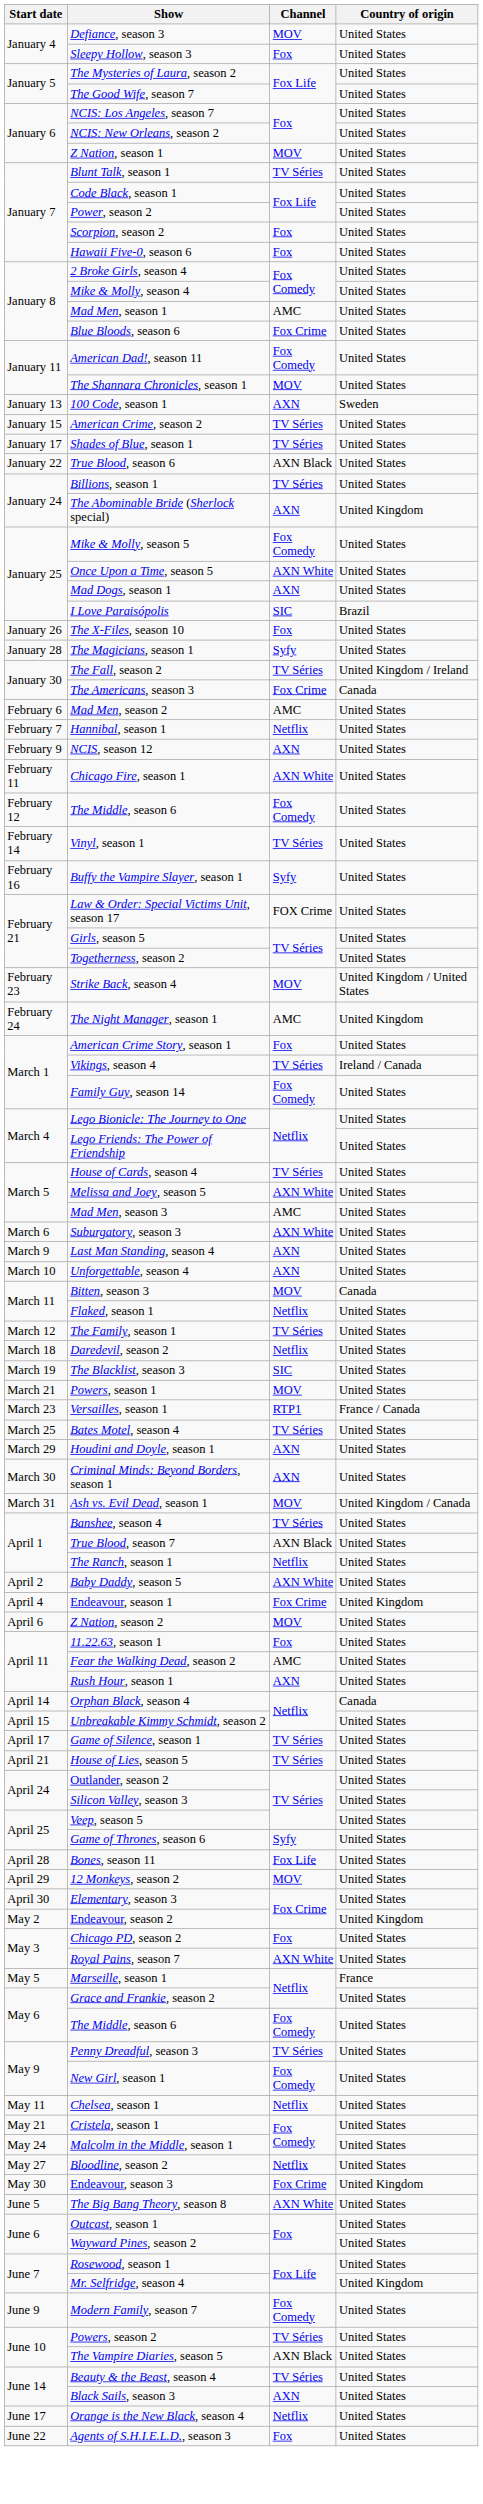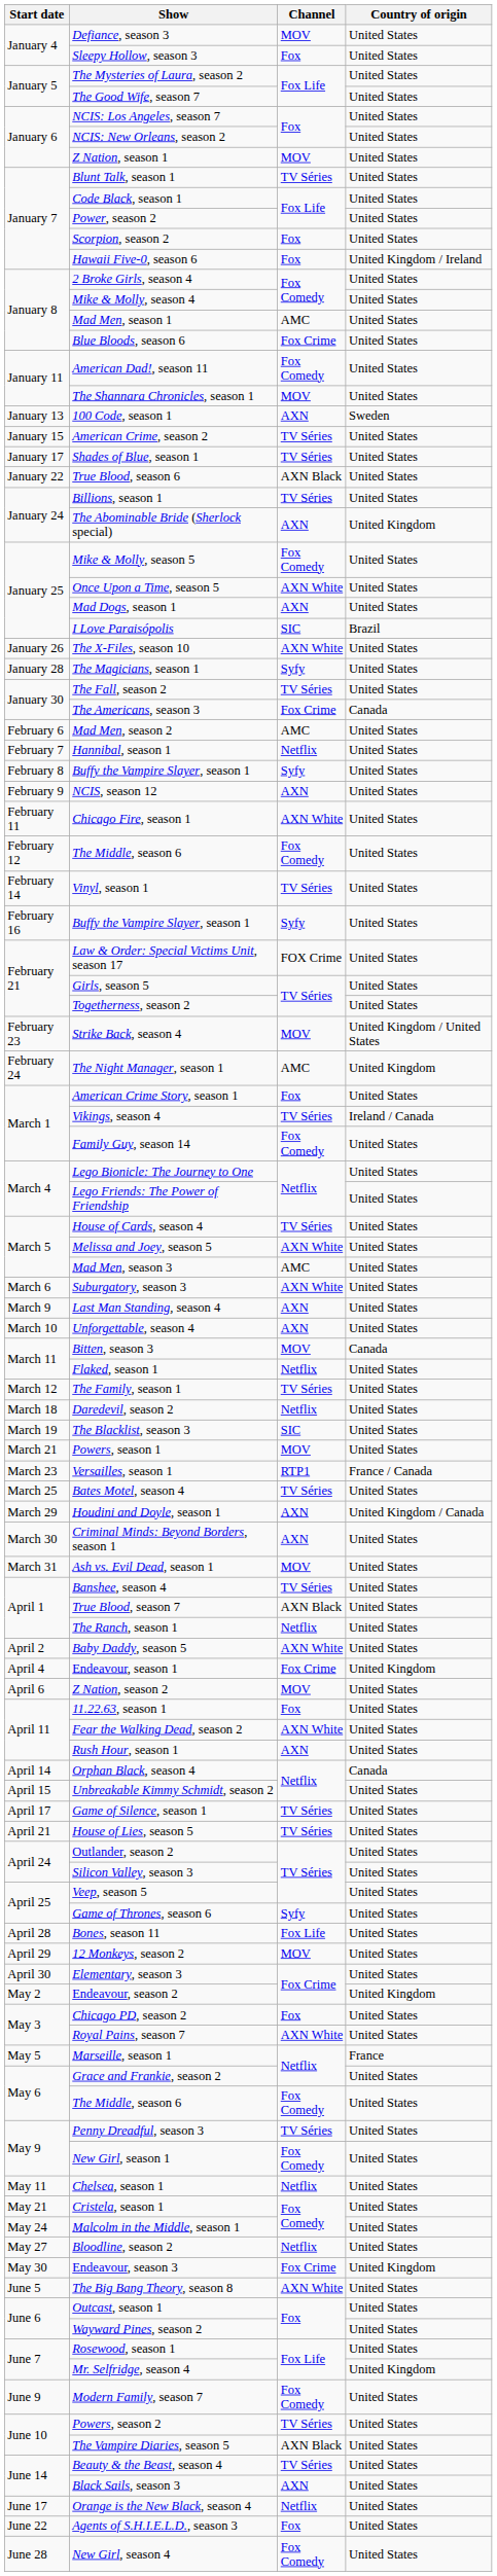 <table class="wikitable">
 <tr>
 <th>Start date</th>
 <th>Show</th>
 <th>Channel</th>
 <th>Country of origin</th>
 </tr>
 <tr>
 <td rowspan=2>January 4</td>
 <td><em><a href='#'>Defiance</a></em>, season 3</td>
 <td><a href='#'>MOV</a></td>
 <td>United States</td>
 </tr>
 <tr>
 <td><em><a href='#'>Sleepy Hollow</a></em>, season 3</td>
 <td><a href='#'>Fox</a></td>
 <td>United States</td>
 </tr>
 <tr>
 <td rowspan=2>January 5</td>
 <td><em><a href='#'>The Mysteries of Laura</a></em>, season 2</td>
 <td rowspan=2><a href='#'>Fox Life</a></td>
 <td>United States</td>
 </tr>
 <tr>
 <td><em><a href='#'>The Good Wife</a></em>, season 7</td>
 <td>United States</td>
 </tr>
 <tr>
 <td rowspan=3>January 6</td>
 <td><em><a href='#'>NCIS: Los Angeles</a></em>, season 7</td>
 <td rowspan=2><a href='#'>Fox</a></td>
 <td>United States</td>
 </tr>
 <tr>
 <td><em><a href='#'>NCIS: New Orleans</a></em>, season 2</td>
 <td>United States</td>
 </tr>
 <tr>
 <td><em><a href='#'>Z Nation</a></em>, season 1</td>
 <td><a href='#'>MOV</a></td>
 <td>United States</td>
 </tr>
 <tr>
 <td rowspan=5>January 7</td>
 <td><em><a href='#'>Blunt Talk</a></em>, season 1</td>
 <td><a href='#'>TV Séries</a></td>
 <td>United States</td>
 </tr>
 <tr>
 <td><em><a href='#'>Code Black</a></em>, season 1</td>
 <td rowspan=2><a href='#'>Fox Life</a></td>
 <td>United States</td>
 </tr>
 <tr>
 <td><em><a href='#'>Power</a></em>, season 2</td>
 <td>United States</td>
 </tr>
 <tr>
 <td><em><a href='#'>Scorpion</a></em>, season 2</td>
 <td><a href='#'>Fox</a></td>
 <td>United States</td>
 </tr>
 <tr>
 <td><em><a href='#'>Hawaii Five-0</a></em>, season 6</td>
 <td><a href='#'>Fox</a></td>
-<td>United States</td>
+<td>United Kingdom / Ireland</td>
 </tr>
 <tr>
 <td rowspan=4>January 8</td>
 <td><em><a href='#'>2 Broke Girls</a></em>, season 4</td>
 <td rowspan=2><a href='#'>Fox Comedy</a></td>
 <td>United States</td>
 </tr>
 <tr>
 <td><em><a href='#'>Mike & Molly</a></em>, season 4</td>
 <td>United States</td>
 </tr>
 <tr>
 <td><em><a href='#'>Mad Men</a></em>, season 1</td>
 <td>AMC</td>
 <td>United States</td>
 </tr>
 <tr>
 <td><em><a href='#'>Blue Bloods</a></em>, season 6</td>
 <td><a href='#'>Fox Crime</a></td>
 <td>United States</td>
 </tr>
 <tr>
 <td rowspan=2>January 11</td>
 <td><em><a href='#'>American Dad!</a></em>, season 11</td>
 <td><a href='#'>Fox Comedy</a></td>
 <td>United States</td>
 </tr>
 <tr>
 <td><em><a href='#'>The Shannara Chronicles</a></em>, season 1</td>
 <td><a href='#'>MOV</a></td>
 <td>United States</td>
 </tr>
 <tr>
 <td rowspan=1>January 13</td>
 <td><em><a href='#'>100 Code</a></em>, season 1</td>
 <td><a href='#'>AXN</a></td>
 <td>Sweden</td>
 </tr>
 <tr>
 <td rowspan=1>January 15</td>
 <td><em><a href='#'>American Crime</a></em>, season 2</td>
 <td><a href='#'>TV Séries</a></td>
 <td>United States</td>
 </tr>
 <tr>
 <td rowspan=1>January 17</td>
 <td><em><a href='#'>Shades of Blue</a></em>, season 1</td>
 <td><a href='#'>TV Séries</a></td>
 <td>United States</td>
 </tr>
 <tr>
 <td>January 22</td>
 <td><em><a href='#'>True Blood</a></em>, season 6</td>
 <td>AXN Black</td>
 <td>United States</td>
 </tr>
 <tr>
 <td rowspan="2">January 24</td>
 <td><em><a href='#'>Billions</a></em>, season 1</td>
 <td><a href='#'>TV Séries</a></td>
 <td>United States</td>
 </tr>
 <tr>
 <td><em><a href='#'>The Abominable Bride</a></em> (<a href='#'><em>Sherlock</em></a> special)</td>
 <td><a href='#'>AXN</a></td>
 <td>United Kingdom</td>
 </tr>
 <tr>
 <td rowspan=4>January 25</td>
 <td><em><a href='#'>Mike & Molly</a></em>, season 5</td>
 <td><a href='#'>Fox Comedy</a></td>
 <td>United States</td>
 </tr>
 <tr>
 <td><em><a href='#'>Once Upon a Time</a></em>, season 5</td>
 <td><a href='#'>AXN White</a></td>
 <td>United States</td>
 </tr>
 <tr>
 <td><em><a href='#'>Mad Dogs</a></em>, season 1</td>
 <td><a href='#'>AXN</a></td>
 <td>United States</td>
 </tr>
 <tr>
 <td><em><a href='#'>I Love Paraisópolis</a></em></td>
 <td><a href='#'>SIC</a></td>
 <td>Brazil</td>
 </tr>
 <tr>
 <td>January 26</td>
 <td><em><a href='#'>The X-Files</a></em>, season 10</td>
-<td><a href='#'>Fox</a></td>
+<td><a href='#'>AXN White</a></td>
 <td>United States</td>
 </tr>
 <tr>
 <td rowspan=1>January 28</td>
 <td><em><a href='#'>The Magicians</a></em>, season 1</td>
 <td><a href='#'>Syfy</a></td>
 <td>United States</td>
 </tr>
 <tr>
 <td rowspan=2>January 30</td>
 <td><em><a href='#'>The Fall</a></em>, season 2</td>
 <td><a href='#'>TV Séries</a></td>
-<td>United Kingdom / Ireland</td>
+<td>United States</td>
 </tr>
 <tr>
 <td><em><a href='#'>The Americans</a></em>, season 3</td>
 <td><a href='#'>Fox Crime</a></td>
 <td>Canada</td>
 </tr>
 <tr>
 <td>February 6</td>
 <td><em><a href='#'>Mad Men</a></em>, season 2</td>
 <td>AMC</td>
 <td>United States</td>
 </tr>
 <tr>
 <td>February 7</td>
 <td><em><a href='#'>Hannibal</a></em>, season 1</td>
 <td><a href='#'>Netflix</a></td>
+<td>United States</td>
+</tr>
+<tr>
+<td>February 8</td>
+<td><em><a href='#'>Buffy the Vampire Slayer</a></em>, season 1</td>
+<td><a href='#'>Syfy</a></td>
 <td>United States</td>
 </tr>
 <tr>
 <td>February 9</td>
 <td><em><a href='#'>NCIS</a></em>, season 12</td>
 <td><a href='#'>AXN</a></td>
 <td>United States</td>
 </tr>
 <tr>
 <td>February 11</td>
 <td><em><a href='#'>Chicago Fire</a></em>, season 1</td>
 <td><a href='#'>AXN White</a></td>
 <td>United States</td>
 </tr>
 <tr>
 <td>February 12</td>
 <td><em><a href='#'>The Middle</a></em>, season 6</td>
 <td><a href='#'>Fox Comedy</a></td>
 <td>United States</td>
 </tr>
 <tr>
 <td>February 14</td>
 <td><em><a href='#'>Vinyl</a></em>, season 1</td>
 <td><a href='#'>TV Séries</a></td>
 <td>United States</td>
 </tr>
 <tr>
 <td>February 16</td>
 <td><em><a href='#'>Buffy the Vampire Slayer</a></em>, season 1</td>
 <td><a href='#'>Syfy</a></td>
 <td>United States</td>
 </tr>
 <tr>
 <td rowspan=3>February 21</td>
 <td><em><a href='#'>Law & Order: Special Victims Unit</a></em>, season 17</td>
 <td>FOX Crime</td>
 <td>United States</td>
 </tr>
 <tr>
 <td><em><a href='#'>Girls</a></em>, season 5</td>
 <td rowspan=2><a href='#'>TV Séries</a></td>
 <td>United States</td>
 </tr>
 <tr>
 <td><em><a href='#'>Togetherness</a></em>, season 2</td>
 <td>United States</td>
 </tr>
 <tr>
 <td>February 23</td>
 <td><em><a href='#'>Strike Back</a></em>, season 4</td>
 <td><a href='#'>MOV</a></td>
 <td>United Kingdom / United States</td>
 </tr>
 <tr>
 <td rowspan=1>February 24</td>
 <td><em><a href='#'>The Night Manager</a></em>, season 1</td>
 <td>AMC</td>
 <td>United Kingdom</td>
 </tr>
 <tr>
 <td rowspan=3>March 1</td>
 <td><em><a href='#'>American Crime Story</a></em>, season 1</td>
 <td><a href='#'>Fox</a></td>
 <td>United States</td>
 </tr>
 <tr>
 <td><em><a href='#'>Vikings</a></em>, season 4</td>
 <td><a href='#'>TV Séries</a></td>
 <td>Ireland / Canada</td>
 </tr>
 <tr>
 <td><em><a href='#'>Family Guy</a></em>, season 14</td>
 <td><a href='#'>Fox Comedy</a></td>
 <td>United States</td>
 </tr>
 <tr>
 <td rowspan="2">March 4</td>
 <td><em><a href='#'>Lego Bionicle: The Journey to One</a></em></td>
 <td rowspan="2"><a href='#'>Netflix</a></td>
 <td>United States</td>
 </tr>
 <tr>
 <td><em><a href='#'>Lego Friends: The Power of Friendship</a></em></td>
 <td>United States</td>
 </tr>
 <tr>
 <td rowspan=3>March 5</td>
 <td><em><a href='#'>House of Cards</a></em>, season 4</td>
 <td><a href='#'>TV Séries</a></td>
 <td>United States</td>
 </tr>
 <tr>
 <td><em><a href='#'>Melissa and Joey</a></em>, season 5</td>
 <td><a href='#'>AXN White</a></td>
 <td>United States</td>
 </tr>
 <tr>
 <td><em><a href='#'>Mad Men</a></em>, season 3</td>
 <td>AMC</td>
 <td>United States</td>
 </tr>
 <tr>
 <td rowspan=1>March 6</td>
 <td><em><a href='#'>Suburgatory</a></em>, season 3</td>
 <td><a href='#'>AXN White</a></td>
 <td>United States</td>
 </tr>
 <tr>
 <td>March 9</td>
 <td><em><a href='#'>Last Man Standing</a></em>, season 4</td>
 <td><a href='#'>AXN</a></td>
 <td>United States</td>
 </tr>
 <tr>
 <td rowspan=1>March 10</td>
 <td><em><a href='#'>Unforgettable</a></em>, season 4</td>
 <td><a href='#'>AXN</a></td>
 <td>United States</td>
 </tr>
 <tr>
 <td rowspan=2>March 11</td>
 <td><em><a href='#'>Bitten</a></em>, season 3</td>
 <td><a href='#'>MOV</a></td>
 <td>Canada</td>
 </tr>
 <tr>
 <td><em><a href='#'>Flaked</a></em>, season 1</td>
 <td><a href='#'>Netflix</a></td>
 <td>United States</td>
 </tr>
 <tr>
 <td rowspan=1>March 12</td>
 <td><em><a href='#'>The Family</a></em>, season 1</td>
 <td><a href='#'>TV Séries</a></td>
 <td>United States</td>
 </tr>
 <tr>
 <td>March 18</td>
 <td><em><a href='#'>Daredevil</a></em>, season 2</td>
 <td><a href='#'>Netflix</a></td>
 <td>United States</td>
 </tr>
 <tr>
 <td rowspan=1>March 19</td>
 <td><a href='#'><em>The Blacklist</em></a>,  season 3</td>
 <td><a href='#'>SIC</a></td>
 <td>United States</td>
 </tr>
 <tr>
 <td rowspan=1>March 21</td>
 <td><a href='#'><em>Powers</em></a>, season 1</td>
 <td><a href='#'>MOV</a></td>
 <td>United States</td>
 </tr>
 <tr>
 <td>March 23</td>
 <td><em><a href='#'>Versailles</a></em>, season 1</td>
 <td><a href='#'>RTP1</a></td>
 <td>France / Canada</td>
 </tr>
 <tr>
 <td rowspan=1>March 25</td>
 <td><em><a href='#'>Bates Motel</a></em>, season 4</td>
 <td><a href='#'>TV Séries</a></td>
 <td>United States</td>
 </tr>
 <tr>
 <td rowspan=1>March 29</td>
 <td><em><a href='#'>Houdini and Doyle</a></em>, season 1</td>
 <td><a href='#'>AXN</a></td>
-<td>United States</td>
+<td>United Kingdom  / Canada</td>
 </tr>
 <tr>
 <td rowspan=1>March 30</td>
 <td><em><a href='#'>Criminal Minds: Beyond Borders</a></em>, season 1</td>
 <td><a href='#'>AXN</a></td>
 <td>United States</td>
 </tr>
 <tr>
 <td rowspan=1>March 31</td>
 <td><em><a href='#'>Ash vs. Evil Dead</a></em>, season 1</td>
 <td><a href='#'>MOV</a></td>
-<td>United Kingdom  / Canada</td>
+<td>United States</td>
 </tr>
 <tr>
 <td rowspan=3>April 1</td>
 <td><em><a href='#'>Banshee</a></em>, season 4</td>
 <td><a href='#'>TV Séries</a></td>
 <td>United States</td>
 </tr>
 <tr>
 <td><em><a href='#'>True Blood</a></em>, season 7</td>
 <td>AXN Black</td>
 <td>United States</td>
 </tr>
 <tr>
 <td><em><a href='#'>The Ranch</a></em>, season 1</td>
 <td><a href='#'>Netflix</a></td>
 <td>United States</td>
 </tr>
 <tr>
 <td>April 2</td>
 <td><em><a href='#'>Baby Daddy</a></em>, season 5</td>
 <td><a href='#'>AXN White</a></td>
 <td>United States</td>
 </tr>
 <tr>
 <td rowspan=1>April 4</td>
 <td><em><a href='#'></em>Endeavour<em></a></em>, season 1</td>
 <td><a href='#'>Fox Crime</a></td>
 <td>United Kingdom</td>
 </tr>
 <tr>
 <td rowspan=1>April 6</td>
 <td><em><a href='#'>Z Nation</a></em>, season 2</td>
 <td><a href='#'>MOV</a></td>
 <td>United States</td>
 </tr>
 <tr>
 <td rowspan=3>April 11</td>
 <td><em><a href='#'>11.22.63</a></em>, season 1</td>
 <td><a href='#'>Fox</a></td>
 <td>United States</td>
 </tr>
 <tr>
 <td><em><a href='#'>Fear the Walking Dead</a></em>, season 2</td>
-<td>AMC</td>
+<td><a href='#'>AXN White</a></td>
 <td>United States</td>
 </tr>
 <tr>
 <td><a href='#'><em>Rush Hour</em></a>, season 1</td>
 <td><a href='#'>AXN</a></td>
 <td>United States</td>
 </tr>
 <tr>
 <td>April 14</td>
 <td><em><a href='#'>Orphan Black</a></em>, season 4</td>
 <td rowspan="2"><a href='#'>Netflix</a></td>
 <td>Canada</td>
 </tr>
 <tr>
 <td>April 15</td>
 <td><em><a href='#'>Unbreakable Kimmy Schmidt</a></em>, season 2</td>
 <td>United States</td>
 </tr>
 <tr>
 <td rowspan=1>April 17</td>
 <td><em><a href='#'>Game of Silence</a></em>, season 1</td>
 <td><a href='#'>TV Séries</a></td>
 <td>United States</td>
 </tr>
 <tr>
 <td rowspan=1>April 21</td>
 <td><em><a href='#'>House of Lies</a></em>, season 5</td>
 <td><a href='#'>TV Séries</a></td>
 <td>United States</td>
 </tr>
 <tr>
 <td rowspan=2>April 24</td>
 <td><em><a href='#'></em>Outlander<em></a></em>, season 2</td>
 <td rowspan=3><a href='#'>TV Séries</a></td>
 <td>United States</td>
 </tr>
 <tr>
 <td><em><a href='#'>Silicon Valley</a></em>, season 3</td>
 <td>United States</td>
 </tr>
 <tr>
 <td rowspan=2>April 25</td>
 <td><em><a href='#'>Veep</a></em>, season 5</td>
 <td>United States</td>
 </tr>
 <tr>
 <td><em><a href='#'>Game of Thrones</a></em>, season 6</td>
 <td><a href='#'>Syfy</a></td>
 <td>United States</td>
 </tr>
 <tr>
 <td rowspan=1>April 28</td>
 <td><em><a href='#'>Bones</a></em>, season 11</td>
 <td><a href='#'>Fox Life</a></td>
 <td>United States</td>
 </tr>
 <tr>
 <td rowspan=1>April 29</td>
 <td><em><a href='#'>12 Monkeys</a></em>, season 2</td>
 <td><a href='#'>MOV</a></td>
 <td>United States</td>
 </tr>
 <tr>
 <td>April 30</td>
 <td><em><a href='#'>Elementary</a></em>, season 3</td>
 <td rowspan="2"><a href='#'>Fox Crime</a></td>
 <td>United States</td>
 </tr>
 <tr>
 <td>May 2</td>
 <td><em><a href='#'></em>Endeavour<em></a></em>, season 2</td>
 <td>United Kingdom</td>
 </tr>
 <tr>
 <td rowspan=2>May 3</td>
 <td><em><a href='#'>Chicago PD</a></em>, season 2</td>
 <td><a href='#'>Fox</a></td>
 <td>United States</td>
 </tr>
 <tr>
 <td><em><a href='#'>Royal Pains</a></em>, season 7</td>
 <td><a href='#'>AXN White</a></td>
 <td>United States</td>
 </tr>
 <tr>
 <td>May 5</td>
 <td><em><a href='#'>Marseille</a></em>, season 1</td>
 <td rowspan="2"><a href='#'>Netflix</a></td>
 <td>France</td>
 </tr>
 <tr>
 <td rowspan="2">May 6</td>
 <td><em><a href='#'>Grace and Frankie</a></em>, season 2</td>
 <td>United States</td>
 </tr>
 <tr>
 <td><em><a href='#'>The Middle</a></em>, season 6</td>
 <td><a href='#'>Fox Comedy</a></td>
 <td>United States</td>
 </tr>
 <tr>
 <td rowspan="2">May 9</td>
 <td><em><a href='#'>Penny Dreadful</a></em>, season 3</td>
 <td><a href='#'>TV Séries</a></td>
 <td>United States</td>
 </tr>
 <tr>
 <td><em><a href='#'>New Girl</a></em>, season 1</td>
 <td><a href='#'>Fox Comedy</a></td>
 <td>United States</td>
 </tr>
 <tr>
 <td>May 11</td>
 <td><em><a href='#'>Chelsea</a></em>, season 1</td>
 <td><a href='#'>Netflix</a></td>
 <td>United States</td>
 </tr>
 <tr>
 <td>May 21</td>
 <td><em><a href='#'>Cristela</a></em>, season 1</td>
 <td rowspan="2"><a href='#'>Fox Comedy</a></td>
 <td>United States</td>
 </tr>
 <tr>
 <td>May 24</td>
 <td><em><a href='#'>Malcolm in the Middle</a></em>, season 1</td>
 <td>United States</td>
 </tr>
 <tr>
 <td>May 27</td>
 <td><em><a href='#'>Bloodline</a></em>, season 2</td>
 <td><a href='#'>Netflix</a></td>
 <td>United States</td>
 </tr>
 <tr>
 <td>May 30</td>
 <td><em><a href='#'></em>Endeavour<em></a></em>, season 3</td>
 <td><a href='#'>Fox Crime</a></td>
 <td>United Kingdom</td>
 </tr>
 <tr>
 <td>June 5</td>
 <td><em><a href='#'>The Big Bang Theory</a></em>, season 8</td>
 <td><a href='#'>AXN White</a></td>
 <td>United States</td>
 </tr>
 <tr>
 <td rowspan=2>June 6</td>
 <td><a href='#'><em>Outcast</em></a>, season 1</td>
 <td rowspan="2"><a href='#'>Fox</a></td>
 <td>United States</td>
 </tr>
 <tr>
 <td><em><a href='#'>Wayward Pines</a></em>, season 2</td>
 <td>United States</td>
 </tr>
 <tr>
 <td rowspan="2">June 7</td>
 <td><em><a href='#'>Rosewood</a></em>, season 1</td>
 <td rowspan="2"><a href='#'>Fox Life</a></td>
 <td>United States</td>
 </tr>
 <tr>
 <td><em><a href='#'>Mr. Selfridge</a></em>, season 4</td>
 <td>United Kingdom</td>
 </tr>
 <tr>
 <td>June 9</td>
 <td><em><a href='#'>Modern Family</a></em>, season 7</td>
 <td><a href='#'>Fox Comedy</a></td>
 <td>United States</td>
 </tr>
 <tr>
 <td rowspan="2">June 10</td>
 <td><a href='#'><em>Powers</em></a>, season 2</td>
 <td><a href='#'>TV Séries</a></td>
 <td>United States</td>
 </tr>
 <tr>
 <td><em><a href='#'>The Vampire Diaries</a></em>, season 5</td>
 <td>AXN Black</td>
 <td>United States</td>
 </tr>
 <tr>
 <td rowspan="2">June 14</td>
 <td><em><a href='#'>Beauty & the Beast</a></em>, season 4</td>
 <td><a href='#'>TV Séries</a></td>
 <td>United States</td>
 </tr>
 <tr>
 <td><em><a href='#'>Black Sails</a></em>, season 3</td>
 <td><a href='#'>AXN</a></td>
 <td>United States</td>
 </tr>
 <tr>
 <td>June 17</td>
 <td><em><a href='#'>Orange is the New Black</a></em>, season 4</td>
 <td><a href='#'>Netflix</a></td>
 <td>United States</td>
 </tr>
 <tr>
 <td>June 22</td>
 <td><em><a href='#'>Agents of S.H.I.E.L.D.</a></em>, season 3</td>
 <td><a href='#'>Fox</a></td>
 <td>United States</td>
 </tr>
+<tr>
+<td>June 28</td>
+<td><em><a href='#'>New Girl</a></em>, season 4</td>
+<td><a href='#'>Fox Comedy</a></td>
+<td>United States</td>
+</tr>
 </table>
